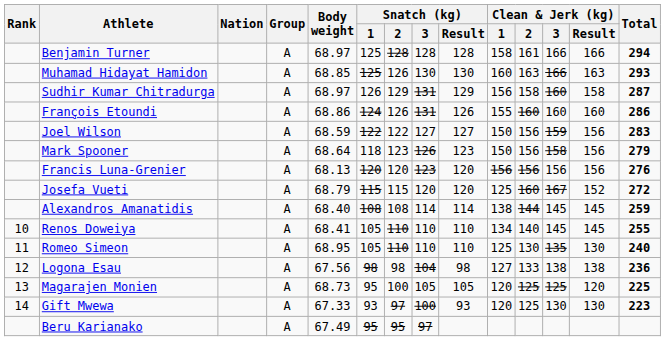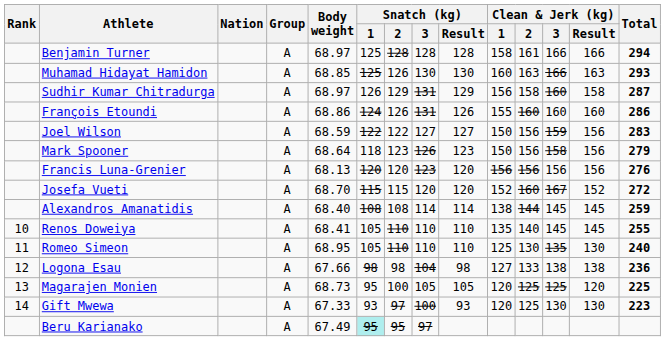 <table class="wikitable sortable" style="text-align:center;">
 <tr>
 <th rowspan=2>Rank</th>
 <th rowspan=2>Athlete</th>
 <th rowspan=2>Nation</th>
 <th rowspan=2>Group</th>
 <th rowspan=2>Body<br>weight</th>
 <th colspan=4>Snatch (kg)</th>
 <th colspan=4>Clean & Jerk (kg)</th>
 <th rowspan=2>Total</th>
 </tr>
 <tr>
 <th>1</th>
 <th>2</th>
 <th>3</th>
 <th>Result</th>
 <th>1</th>
 <th>2</th>
 <th>3</th>
 <th>Result</th>
 </tr>
 <tr>
 <td></td>
 <td align=left><a href='#'>Benjamin Turner</a></td>
 <td align=left></td>
 <td>A</td>
 <td>68.97</td>
 <td>125</td>
 <td><s>128</s></td>
 <td>128</td>
 <td>128</td>
 <td>158</td>
 <td>161</td>
 <td>166</td>
 <td>166</td>
 <td><strong>294</strong></td>
 </tr>
 <tr>
 <td></td>
 <td align=left><a href='#'>Muhamad Hidayat Hamidon</a></td>
 <td align=left></td>
 <td>A</td>
 <td>68.85</td>
 <td><s>125</s></td>
 <td>126</td>
 <td>130</td>
 <td>130</td>
 <td>160</td>
 <td>163</td>
 <td><s>166</s></td>
 <td>163</td>
 <td><strong>293</strong></td>
 </tr>
 <tr>
 <td></td>
 <td align=left><a href='#'>Sudhir Kumar Chitradurga</a></td>
 <td align=left></td>
 <td>A</td>
 <td>68.97</td>
 <td>126</td>
 <td>129</td>
 <td><s>131</s></td>
 <td>129</td>
 <td>156</td>
 <td>158</td>
 <td><s>160</s></td>
 <td>158</td>
 <td><strong>287</strong></td>
 </tr>
 <tr>
 <td></td>
 <td align=left><a href='#'>François Etoundi</a></td>
 <td align=left></td>
 <td>A</td>
 <td>68.86</td>
 <td><s>124</s></td>
 <td>126</td>
 <td><s>131</s></td>
 <td>126</td>
 <td>155</td>
 <td><s>160</s></td>
 <td>160</td>
 <td>160</td>
 <td><strong>286</strong></td>
 </tr>
 <tr>
 <td></td>
 <td align=left><a href='#'>Joel Wilson</a></td>
 <td align=left></td>
 <td>A</td>
 <td>68.59</td>
 <td><s>122</s></td>
 <td>122</td>
 <td>127</td>
 <td>127</td>
 <td>150</td>
 <td>156</td>
 <td><s>159</s></td>
 <td>156</td>
 <td><strong>283</strong></td>
 </tr>
 <tr>
 <td></td>
 <td align=left><a href='#'>Mark Spooner</a></td>
 <td align=left></td>
 <td>A</td>
 <td>68.64</td>
 <td>118</td>
 <td>123</td>
 <td><s>126</s></td>
 <td>123</td>
 <td>150</td>
 <td>156</td>
 <td><s>158</s></td>
 <td>156</td>
 <td><strong>279</strong></td>
 </tr>
 <tr>
 <td></td>
 <td align=left><a href='#'>Francis Luna-Grenier</a></td>
 <td align=left></td>
 <td>A</td>
 <td>68.13</td>
 <td><s>120</s></td>
 <td>120</td>
 <td><s>123</s></td>
 <td>120</td>
 <td><s>156</s></td>
 <td><s>156</s></td>
 <td>156</td>
 <td>156</td>
 <td><strong>276</strong></td>
 </tr>
 <tr>
 <td></td>
 <td align=left><a href='#'>Josefa Vueti</a></td>
 <td align=left></td>
 <td>A</td>
-<td>68.79</td>
+<td>68.70</td>
 <td><s>115</s></td>
 <td>115</td>
 <td>120</td>
 <td>120</td>
-<td>125</td>
+<td>152</td>
 <td><s>160</s></td>
 <td><s>167</s></td>
 <td>152</td>
 <td><strong>272</strong></td>
 </tr>
 <tr>
 <td></td>
 <td align=left><a href='#'>Alexandros Amanatidis</a></td>
 <td align=left></td>
 <td>A</td>
 <td>68.40</td>
 <td><s>108</s></td>
 <td>108</td>
 <td>114</td>
 <td>114</td>
 <td>138</td>
 <td><s>144</s></td>
 <td>145</td>
 <td>145</td>
 <td><strong>259</strong></td>
 </tr>
 <tr>
 <td>10</td>
 <td align=left><a href='#'>Renos Doweiya</a></td>
 <td align=left></td>
 <td>A</td>
 <td>68.41</td>
 <td>105</td>
 <td><s>110</s></td>
 <td>110</td>
 <td>110</td>
-<td>134</td>
+<td>135</td>
 <td>140</td>
 <td>145</td>
 <td>145</td>
 <td><strong>255</strong></td>
 </tr>
 <tr>
 <td>11</td>
 <td align=left><a href='#'>Romeo Simeon</a></td>
 <td align=left></td>
 <td>A</td>
 <td>68.95</td>
 <td>105</td>
 <td><s>110</s></td>
 <td>110</td>
 <td>110</td>
 <td>125</td>
 <td>130</td>
 <td><s>135</s></td>
 <td>130</td>
 <td><strong>240</strong></td>
 </tr>
 <tr>
 <td>12</td>
 <td align=left><a href='#'>Logona Esau</a></td>
 <td align=left></td>
 <td>A</td>
-<td>67.56</td>
+<td>67.66</td>
 <td><s>98</s></td>
 <td>98</td>
 <td><s>104</s></td>
 <td>98</td>
 <td>127</td>
 <td>133</td>
 <td>138</td>
 <td>138</td>
 <td><strong>236</strong></td>
 </tr>
 <tr>
 <td>13</td>
 <td align=left><a href='#'>Magarajen Monien</a></td>
 <td align=left></td>
 <td>A</td>
 <td>68.73</td>
 <td>95</td>
 <td>100</td>
 <td>105</td>
 <td>105</td>
 <td>120</td>
 <td><s>125</s></td>
 <td><s>125</s></td>
 <td>120</td>
 <td><strong>225</strong></td>
 </tr>
 <tr>
 <td>14</td>
 <td align=left><a href='#'>Gift Mwewa</a></td>
 <td align=left></td>
 <td>A</td>
 <td>67.33</td>
 <td>93</td>
 <td><s>97</s></td>
 <td><s>100</s></td>
 <td>93</td>
 <td>120</td>
 <td>125</td>
 <td>130</td>
 <td>130</td>
 <td><strong>223</strong></td>
 </tr>
 <tr>
 <td></td>
 <td align=left><a href='#'>Beru Karianako</a></td>
 <td align=left></td>
 <td>A</td>
 <td>67.49</td>
-<td><s>95</s></td>
+<td style="background: paleturquoise;"><s>95</s></td>
 <td><s>95</s></td>
 <td><s>97</s></td>
 <td></td>
 <td></td>
 <td></td>
 <td></td>
 <td></td>
 <td></td>
 </tr>
 </table>
